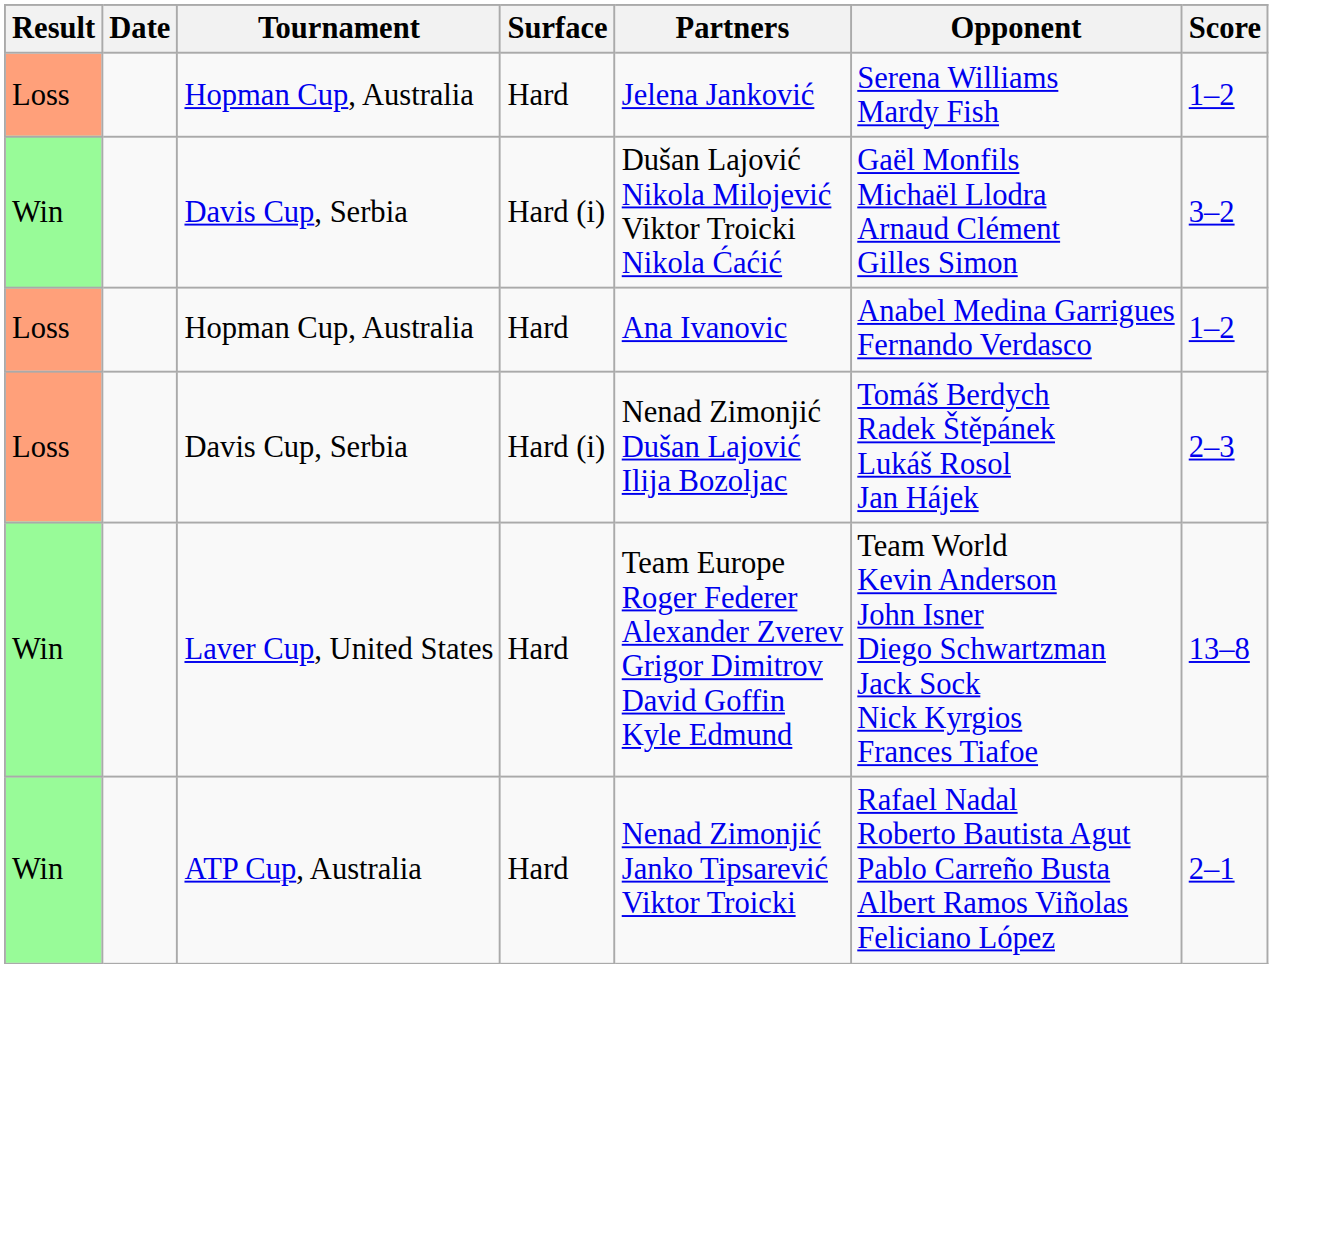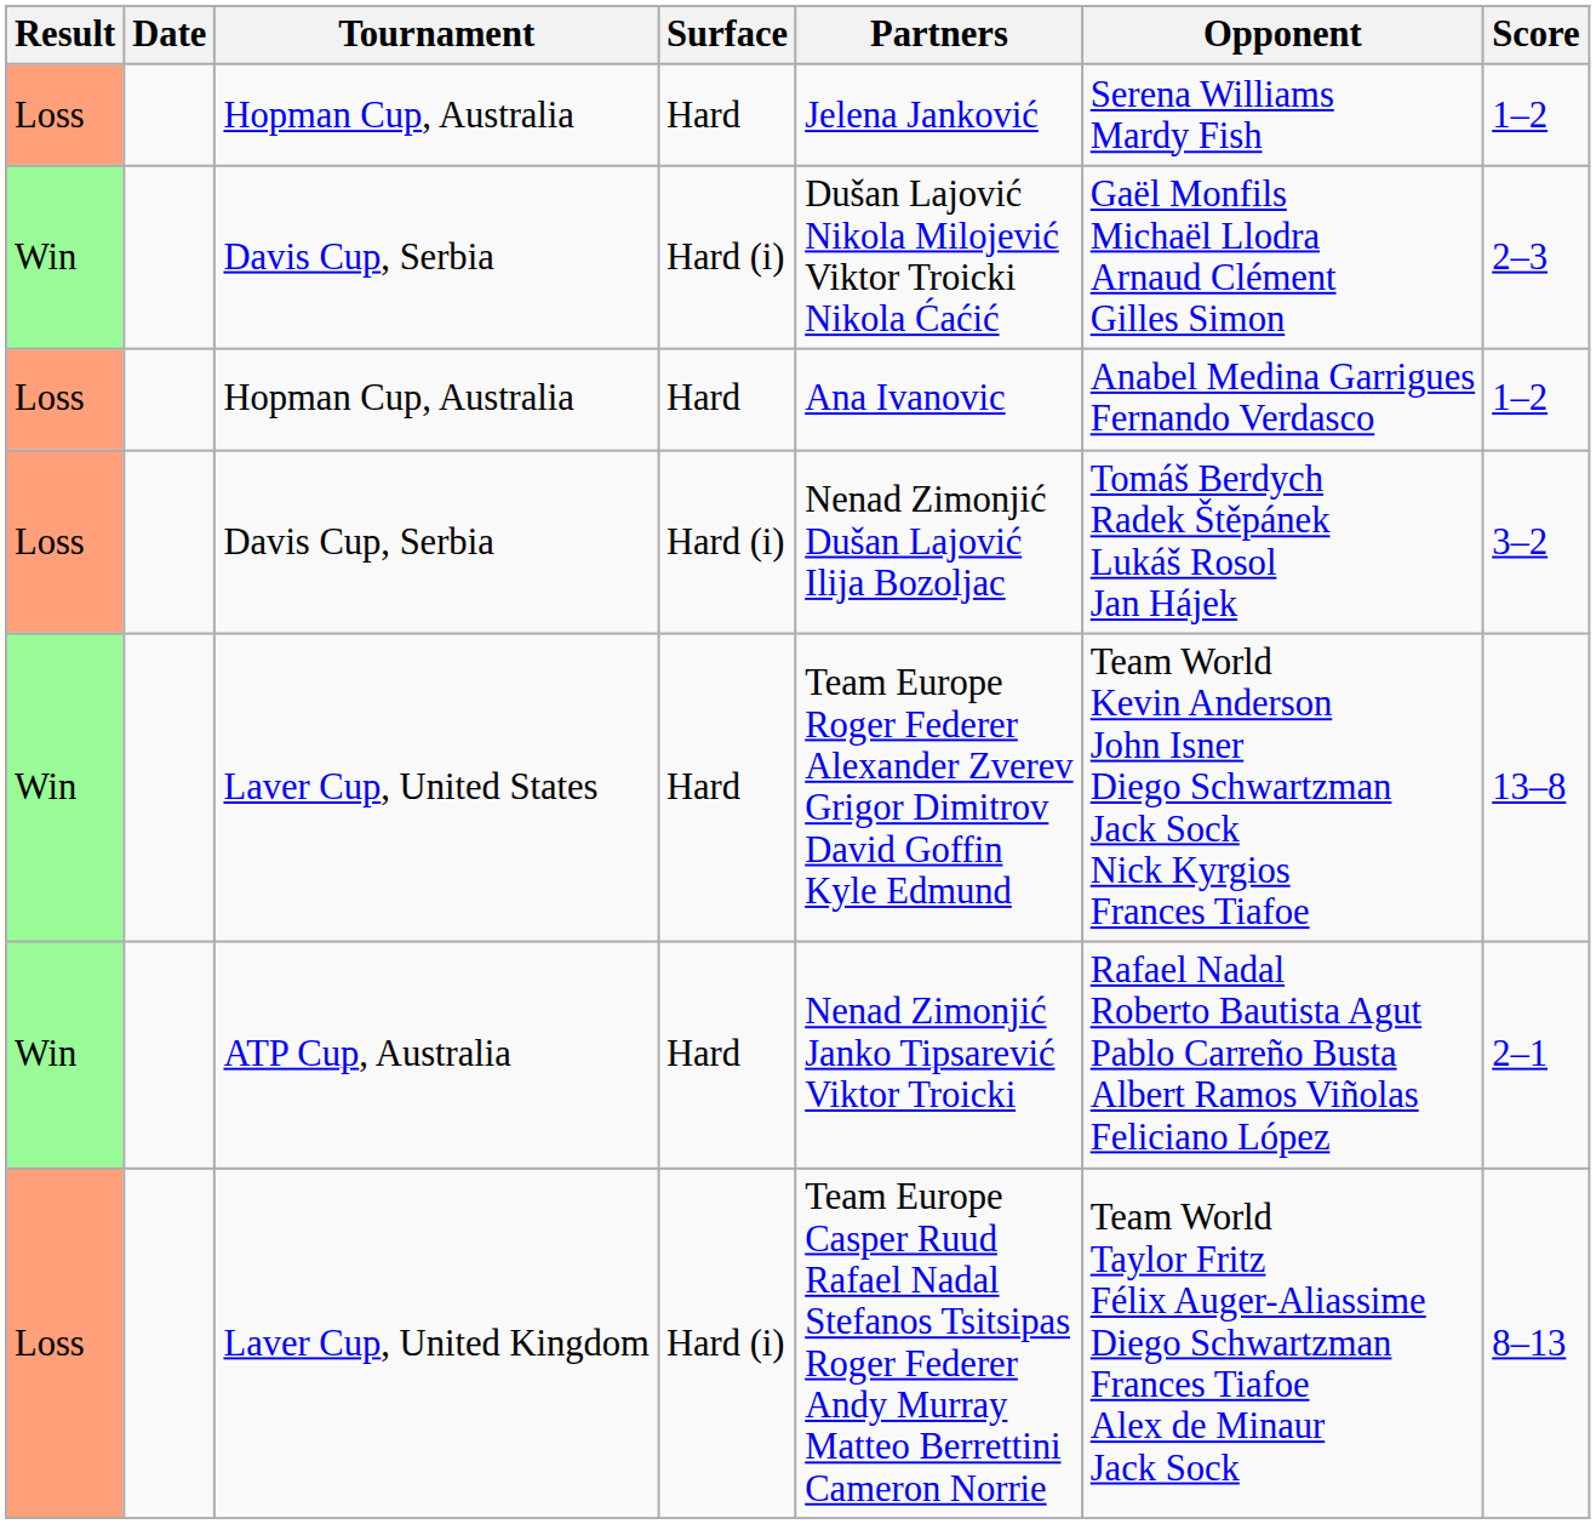 <table class="sortable wikitable nowrap">
 <tr>
 <th>Result</th>
 <th>Date</th>
 <th>Tournament</th>
 <th>Surface</th>
 <th>Partners</th>
 <th>Opponent</th>
 <th class=unsortable>Score</th>
 </tr>
 <tr>
 <td bgcolor=FFA07A>Loss</td>
 <td><a href='#'></a></td>
 <td><a href='#'>Hopman Cup</a>, Australia</td>
 <td>Hard</td>
 <td> <a href='#'>Jelena Janković</a></td>
 <td> <a href='#'>Serena Williams</a> <br>  <a href='#'>Mardy Fish</a></td>
 <td><a href='#'>1–2</a></td>
 </tr>
 <tr>
 <td bgcolor=98FB98>Win</td>
 <td><a href='#'></a></td>
 <td><a href='#'>Davis Cup</a>, Serbia</td>
 <td>Hard (i)</td>
 <td> Dušan Lajović<br> <a href='#'>Nikola Milojević</a><br> Viktor Troicki<br> <a href='#'>Nikola Ćaćić</a></td>
 <td> <a href='#'>Gaël Monfils</a> <br>  <a href='#'>Michaël Llodra</a> <br>  <a href='#'>Arnaud Clément</a> <br>  <a href='#'>Gilles Simon</a></td>
-<td><a href='#'>3–2</a></td>
+<td><a href='#'>2–3</a></td>
 </tr>
 <tr>
 <td bgcolor=FFA07A>Loss</td>
 <td><a href='#'></a></td>
 <td>Hopman Cup, Australia</td>
 <td>Hard</td>
 <td> <a href='#'>Ana Ivanovic</a></td>
 <td> <a href='#'>Anabel Medina Garrigues</a><br> <a href='#'>Fernando Verdasco</a></td>
 <td><a href='#'>1–2</a></td>
 </tr>
 <tr>
 <td bgcolor=FFA07A>Loss</td>
 <td><a href='#'></a></td>
 <td>Davis Cup, Serbia</td>
 <td>Hard (i)</td>
 <td> Nenad Zimonjić <br>  <a href='#'>Dušan Lajović</a><br> <a href='#'>Ilija Bozoljac</a></td>
 <td> <a href='#'>Tomáš Berdych</a> <br>  <a href='#'>Radek Štěpánek</a> <br>  <a href='#'>Lukáš Rosol</a> <br>  <a href='#'>Jan Hájek</a></td>
-<td><a href='#'>2–3</a></td>
+<td><a href='#'>3–2</a></td>
 </tr>
 <tr>
 <td bgcolor=98FB98>Win</td>
 <td><a href='#'></a></td>
 <td><a href='#'>Laver Cup</a>, United States</td>
 <td>Hard</td>
 <td> Team Europe<br><a href='#'>Roger Federer</a><br><a href='#'>Alexander Zverev</a><br><a href='#'>Grigor Dimitrov</a><br><a href='#'>David Goffin</a><br><a href='#'>Kyle Edmund</a></td>
 <td> Team World<br><a href='#'>Kevin Anderson</a><br><a href='#'>John Isner</a><br><a href='#'>Diego Schwartzman</a><br><a href='#'>Jack Sock</a><br><a href='#'>Nick Kyrgios</a><br><a href='#'>Frances Tiafoe</a></td>
 <td><a href='#'>13–8</a></td>
 </tr>
 <tr>
 <td bgcolor=98FB98>Win</td>
 <td><a href='#'></a></td>
 <td><a href='#'>ATP Cup</a>, Australia</td>
 <td>Hard</td>
 <td> <a href='#'>Nenad Zimonjić</a><br> <a href='#'>Janko Tipsarević</a><br> <a href='#'>Viktor Troicki</a></td>
 <td> <a href='#'>Rafael Nadal</a><br> <a href='#'>Roberto Bautista Agut</a><br> <a href='#'>Pablo Carreño Busta</a><br> <a href='#'>Albert Ramos Viñolas</a><br> <a href='#'>Feliciano López</a></td>
 <td><a href='#'>2–1</a></td>
 </tr>
+<tr>
+<td bgcolor=ffa07a>Loss</td>
+<td><a href='#'></a></td>
+<td><a href='#'>Laver Cup</a>, United Kingdom</td>
+<td>Hard (i)</td>
+<td> Team Europe<br><a href='#'>Casper Ruud</a><br><a href='#'>Rafael Nadal</a><br><a href='#'>Stefanos Tsitsipas</a><br><a href='#'>Roger Federer</a><br><a href='#'>Andy Murray</a><br><a href='#'>Matteo Berrettini</a><br><a href='#'>Cameron Norrie</a></td>
+<td> Team World<br><a href='#'>Taylor Fritz</a><br><a href='#'>Félix Auger-Aliassime</a><br><a href='#'>Diego Schwartzman</a><br><a href='#'>Frances Tiafoe</a><br><a href='#'>Alex de Minaur</a><br><a href='#'>Jack Sock</a></td>
+<td><a href='#'>8–13</a></td>
+</tr>
 </table>
